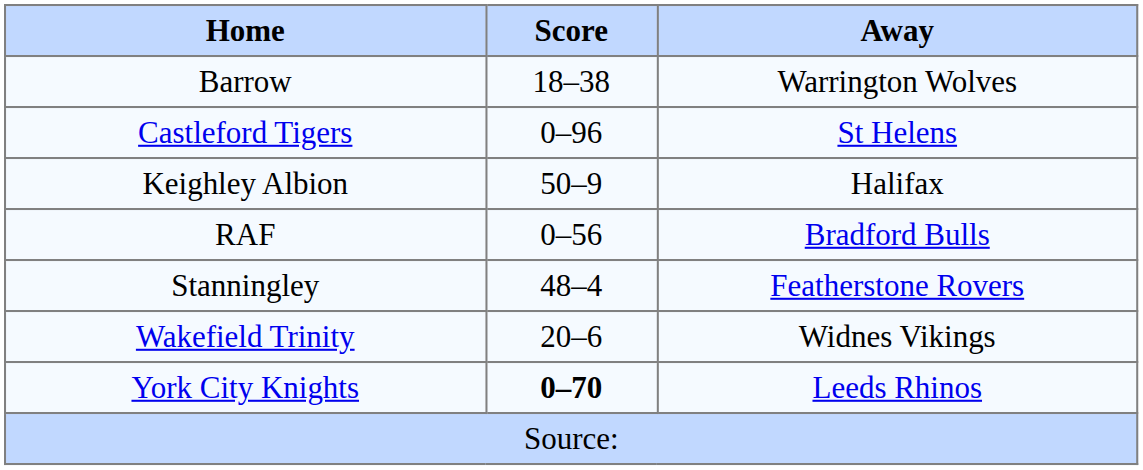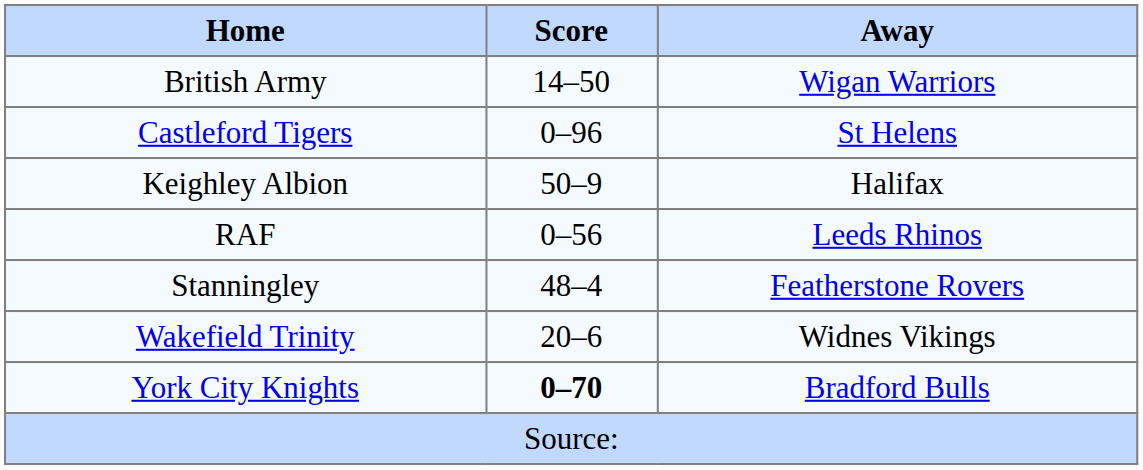 <table border=1 style="border-collapse:collapse; font-size:95%; text-align:center;" cellpadding=3 cellspacing=0 width=44%>
 <tr bgcolor=#C1D8FF>
 <th width=19%>Home</th>
 <th width=6%>Score</th>
 <th width=19%>Away</th>
 </tr>
 <tr bgcolor=#F5FAFF>
-<td>Barrow</td>
-<td>18–38</td>
-<td>Warrington Wolves</td>
+<td>British Army</td>
+<td>14–50</td>
+<td><a href='#'>Wigan Warriors</a></td>
 </tr>
 <tr bgcolor=#F5FAFF>
 <td><a href='#'>Castleford Tigers</a></td>
 <td>0–96</td>
 <td><a href='#'>St Helens</a></td>
 </tr>
 <tr bgcolor=#F5FAFF>
 <td>Keighley Albion</td>
 <td>50–9</td>
 <td>Halifax</td>
 </tr>
 <tr bgcolor=#F5FAFF>
 <td>RAF</td>
 <td>0–56</td>
-<td><a href='#'>Bradford Bulls</a></td>
+<td><a href='#'>Leeds Rhinos</a></td>
 </tr>
 <tr bgcolor=#F5FAFF>
 <td>Stanningley</td>
 <td>48–4</td>
 <td><a href='#'>Featherstone Rovers</a></td>
 </tr>
 <tr bgcolor=#F5FAFF>
 <td><a href='#'>Wakefield Trinity</a></td>
 <td>20–6</td>
 <td>Widnes Vikings</td>
 </tr>
 <tr bgcolor=#F5FAFF>
 <td><a href='#'>York City Knights</a></td>
 <td><strong>0–70</strong></td>
-<td><a href='#'>Leeds Rhinos</a></td>
+<td><a href='#'>Bradford Bulls</a></td>
 </tr>
 <tr bgcolor=#C1D8FF>
 <td colspan=3>Source:</td>
 </tr>
 </table>
